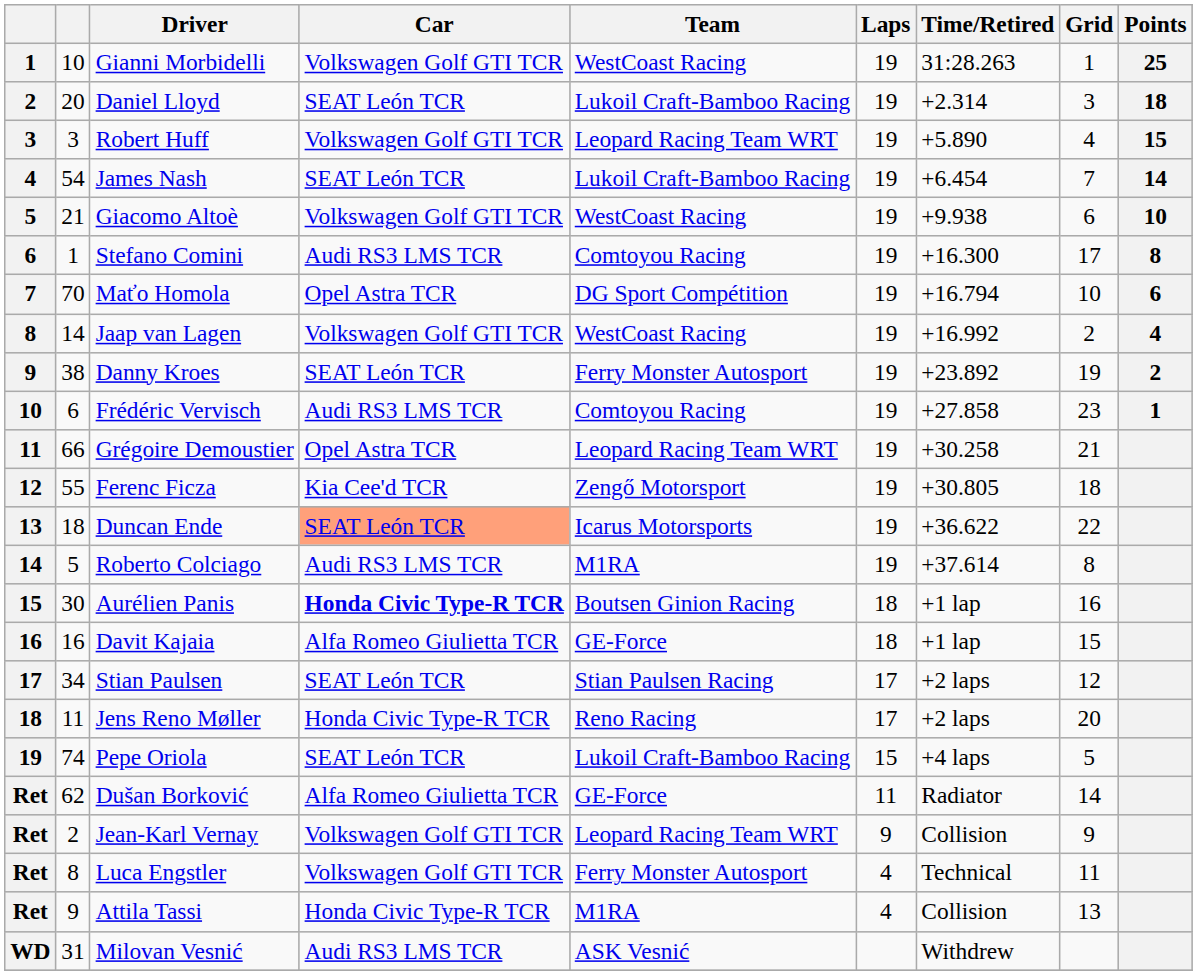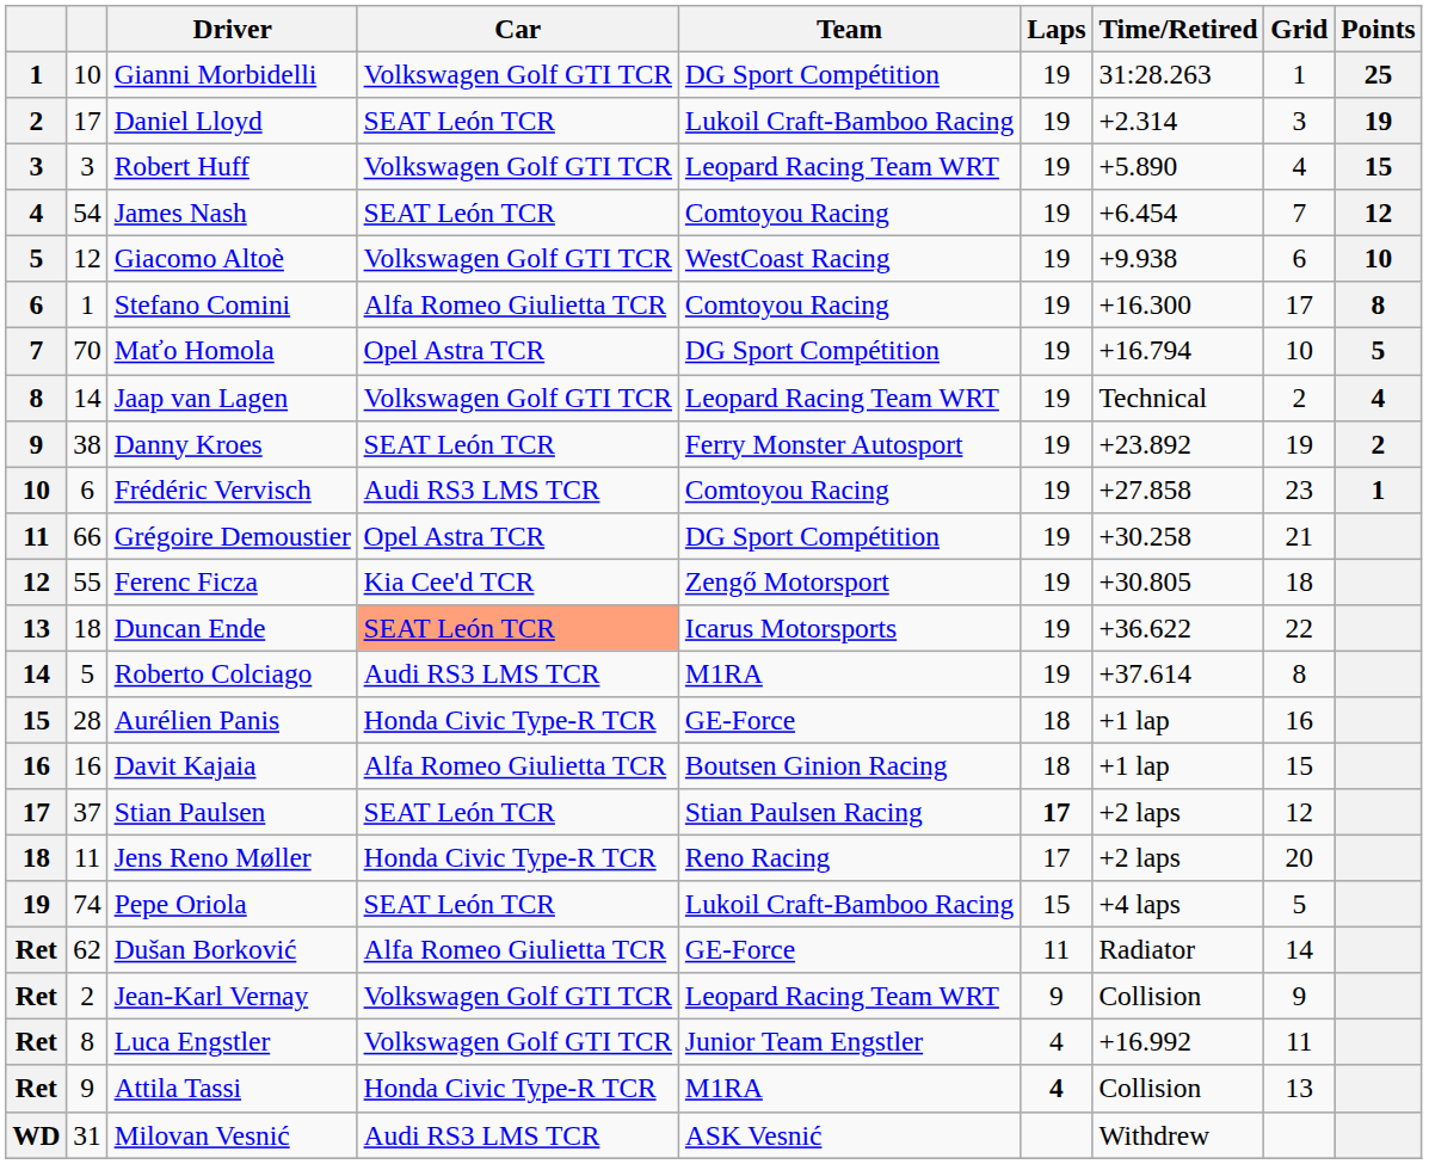 <table class="wikitable sortable" style="font-size:95%">
 <tr>
 <th></th>
 <th></th>
 <th>Driver</th>
 <th>Car</th>
 <th>Team</th>
 <th>Laps</th>
 <th>Time/Retired</th>
 <th>Grid</th>
 <th>Points</th>
 </tr>
 <tr>
 <th>1</th>
 <td align=center>10</td>
 <td> <a href='#'>Gianni Morbidelli</a></td>
 <td><a href='#'>Volkswagen Golf GTI TCR</a></td>
-<td> <a href='#'>WestCoast Racing</a></td>
+<td> <a href='#'>DG Sport Compétition</a></td>
 <td align=center>19</td>
 <td>31:28.263</td>
 <td align=center>1</td>
 <th>25</th>
 </tr>
 <tr>
 <th>2</th>
-<td align=center>20</td>
+<td align=center>17</td>
 <td> <a href='#'>Daniel Lloyd</a></td>
 <td><a href='#'>SEAT León TCR</a></td>
 <td> <a href='#'>Lukoil Craft-Bamboo Racing</a></td>
 <td align=center>19</td>
 <td>+2.314</td>
 <td align=center>3</td>
-<th>18</th>
+<th>19</th>
 </tr>
 <tr>
 <th>3</th>
 <td align=center>3</td>
 <td> <a href='#'>Robert Huff</a></td>
 <td><a href='#'>Volkswagen Golf GTI TCR</a></td>
 <td> <a href='#'>Leopard Racing Team WRT</a></td>
 <td align=center>19</td>
 <td>+5.890</td>
 <td align=center>4</td>
 <th>15</th>
 </tr>
 <tr>
 <th>4</th>
 <td align=center>54</td>
 <td> <a href='#'>James Nash</a></td>
 <td><a href='#'>SEAT León TCR</a></td>
-<td> <a href='#'>Lukoil Craft-Bamboo Racing</a></td>
+<td> <a href='#'>Comtoyou Racing</a></td>
 <td align=center>19</td>
 <td>+6.454</td>
 <td align=center>7</td>
-<th>14</th>
+<th>12</th>
 </tr>
 <tr>
 <th>5</th>
-<td align=center>21</td>
+<td align=center>12</td>
 <td> <a href='#'>Giacomo Altoè</a></td>
 <td><a href='#'>Volkswagen Golf GTI TCR</a></td>
 <td> <a href='#'>WestCoast Racing</a></td>
 <td align=center>19</td>
 <td>+9.938</td>
 <td align=center>6</td>
 <th>10</th>
 </tr>
 <tr>
 <th>6</th>
 <td align=center>1</td>
 <td> <a href='#'>Stefano Comini</a></td>
-<td><a href='#'>Audi RS3 LMS TCR</a></td>
+<td><a href='#'>Alfa Romeo Giulietta TCR</a></td>
 <td> <a href='#'>Comtoyou Racing</a></td>
 <td align=center>19</td>
 <td>+16.300</td>
 <td align=center>17</td>
 <th>8</th>
 </tr>
 <tr>
 <th>7</th>
 <td align=center>70</td>
 <td> <a href='#'>Maťo Homola</a></td>
 <td><a href='#'>Opel Astra TCR</a></td>
 <td> <a href='#'>DG Sport Compétition</a></td>
 <td align=center>19</td>
 <td>+16.794</td>
 <td align=center>10</td>
-<th>6</th>
+<th>5</th>
 </tr>
 <tr>
 <th>8</th>
 <td align=center>14</td>
 <td> <a href='#'>Jaap van Lagen</a></td>
 <td><a href='#'>Volkswagen Golf GTI TCR</a></td>
-<td> <a href='#'>WestCoast Racing</a></td>
+<td> <a href='#'>Leopard Racing Team WRT</a></td>
 <td align=center>19</td>
-<td>+16.992</td>
+<td>Technical</td>
 <td align=center>2</td>
 <th>4</th>
 </tr>
 <tr>
 <th>9</th>
 <td align=center>38</td>
 <td> <a href='#'>Danny Kroes</a></td>
 <td><a href='#'>SEAT León TCR</a></td>
 <td> <a href='#'>Ferry Monster Autosport</a></td>
 <td align=center>19</td>
 <td>+23.892</td>
 <td align=center>19</td>
 <th>2</th>
 </tr>
 <tr>
 <th>10</th>
 <td align=center>6</td>
 <td> <a href='#'>Frédéric Vervisch</a></td>
 <td><a href='#'>Audi RS3 LMS TCR</a></td>
 <td> <a href='#'>Comtoyou Racing</a></td>
 <td align=center>19</td>
 <td>+27.858</td>
 <td align=center>23</td>
 <th>1</th>
 </tr>
 <tr>
 <th>11</th>
 <td align=center>66</td>
 <td> <a href='#'>Grégoire Demoustier</a></td>
 <td><a href='#'>Opel Astra TCR</a></td>
-<td> <a href='#'>Leopard Racing Team WRT</a></td>
+<td> <a href='#'>DG Sport Compétition</a></td>
 <td align=center>19</td>
 <td>+30.258</td>
 <td align=center>21</td>
 <th></th>
 </tr>
 <tr>
 <th>12</th>
 <td align=center>55</td>
 <td> <a href='#'>Ferenc Ficza</a></td>
 <td><a href='#'>Kia Cee'd TCR</a></td>
 <td> <a href='#'>Zengő Motorsport</a></td>
 <td align=center>19</td>
 <td>+30.805</td>
 <td align=center>18</td>
 <th></th>
 </tr>
 <tr>
 <th>13</th>
 <td align=center>18</td>
 <td> <a href='#'>Duncan Ende</a></td>
 <td style="background: lightsalmon;"><a href='#'>SEAT León TCR</a></td>
 <td> <a href='#'>Icarus Motorsports</a></td>
 <td align=center>19</td>
 <td>+36.622</td>
 <td align=center>22</td>
 <th></th>
 </tr>
 <tr>
 <th>14</th>
 <td align=center>5</td>
 <td> <a href='#'>Roberto Colciago</a></td>
 <td><a href='#'>Audi RS3 LMS TCR</a></td>
 <td> <a href='#'>M1RA</a></td>
 <td align=center>19</td>
 <td>+37.614</td>
 <td align=center>8</td>
 <th></th>
 </tr>
 <tr>
 <th>15</th>
-<td align=center>30</td>
+<td align=center>28</td>
 <td> <a href='#'>Aurélien Panis</a></td>
-<td><strong><a href='#'>Honda Civic Type-R TCR</a></strong></td>
-<td> <a href='#'>Boutsen Ginion Racing</a></td>
+<td><a href='#'>Honda Civic Type-R TCR</a></td>
+<td> <a href='#'>GE-Force</a></td>
 <td align=center>18</td>
 <td>+1 lap</td>
 <td align=center>16</td>
 <th></th>
 </tr>
 <tr>
 <th>16</th>
 <td align=center>16</td>
 <td> <a href='#'>Davit Kajaia</a></td>
 <td><a href='#'>Alfa Romeo Giulietta TCR</a></td>
-<td> <a href='#'>GE-Force</a></td>
+<td> <a href='#'>Boutsen Ginion Racing</a></td>
 <td align=center>18</td>
 <td>+1 lap</td>
 <td align=center>15</td>
 <th></th>
 </tr>
 <tr>
 <th>17</th>
-<td align=center>34</td>
+<td align=center>37</td>
 <td> <a href='#'>Stian Paulsen</a></td>
 <td><a href='#'>SEAT León TCR</a></td>
 <td> <a href='#'>Stian Paulsen Racing</a></td>
-<td align=center>17</td>
+<td align=center><strong>17</strong></td>
 <td>+2 laps</td>
 <td align=center>12</td>
 <th></th>
 </tr>
 <tr>
 <th>18</th>
 <td align=center>11</td>
 <td> <a href='#'>Jens Reno Møller</a></td>
 <td><a href='#'>Honda Civic Type-R TCR</a></td>
 <td> <a href='#'>Reno Racing</a></td>
 <td align=center>17</td>
 <td>+2 laps</td>
 <td align=center>20</td>
 <th></th>
 </tr>
 <tr>
 <th>19</th>
 <td align=center>74</td>
 <td> <a href='#'>Pepe Oriola</a></td>
 <td><a href='#'>SEAT León TCR</a></td>
 <td> <a href='#'>Lukoil Craft-Bamboo Racing</a></td>
 <td align=center>15</td>
 <td>+4 laps</td>
 <td align=center>5</td>
 <th></th>
 </tr>
 <tr>
 <th>Ret</th>
 <td align=center>62</td>
 <td> <a href='#'>Dušan Borković</a></td>
 <td><a href='#'>Alfa Romeo Giulietta TCR</a></td>
 <td> <a href='#'>GE-Force</a></td>
 <td align=center>11</td>
 <td>Radiator</td>
 <td align=center>14</td>
 <th></th>
 </tr>
 <tr>
 <th>Ret</th>
 <td align=center>2</td>
 <td> <a href='#'>Jean-Karl Vernay</a></td>
 <td><a href='#'>Volkswagen Golf GTI TCR</a></td>
 <td> <a href='#'>Leopard Racing Team WRT</a></td>
 <td align=center>9</td>
 <td>Collision</td>
 <td align=center>9</td>
 <th></th>
 </tr>
 <tr>
 <th>Ret</th>
 <td align=center>8</td>
 <td> <a href='#'>Luca Engstler</a></td>
 <td><a href='#'>Volkswagen Golf GTI TCR</a></td>
-<td> <a href='#'>Ferry Monster Autosport</a></td>
+<td> <a href='#'>Junior Team Engstler</a></td>
 <td align=center>4</td>
-<td>Technical</td>
+<td>+16.992</td>
 <td align=center>11</td>
 <th></th>
 </tr>
 <tr>
 <th>Ret</th>
 <td align=center>9</td>
 <td> <a href='#'>Attila Tassi</a></td>
 <td><a href='#'>Honda Civic Type-R TCR</a></td>
 <td> <a href='#'>M1RA</a></td>
-<td align=center>4</td>
+<td align=center><strong>4</strong></td>
 <td>Collision</td>
 <td align=center>13</td>
 <th></th>
 </tr>
 <tr>
 <th>WD</th>
 <td align=center>31</td>
 <td> <a href='#'>Milovan Vesnić</a></td>
 <td><a href='#'>Audi RS3 LMS TCR</a></td>
 <td> <a href='#'>ASK Vesnić</a></td>
 <td align=center></td>
 <td>Withdrew</td>
 <td align=center></td>
 <th></th>
 </tr>
 <tr>
 </tr>
 </table>
